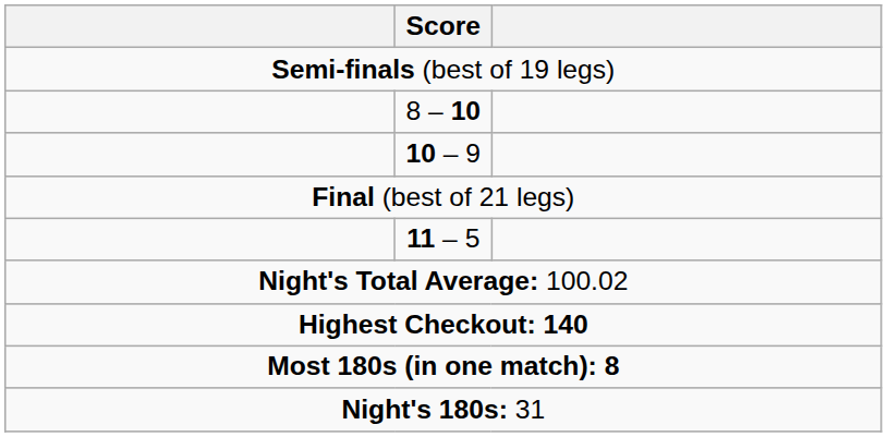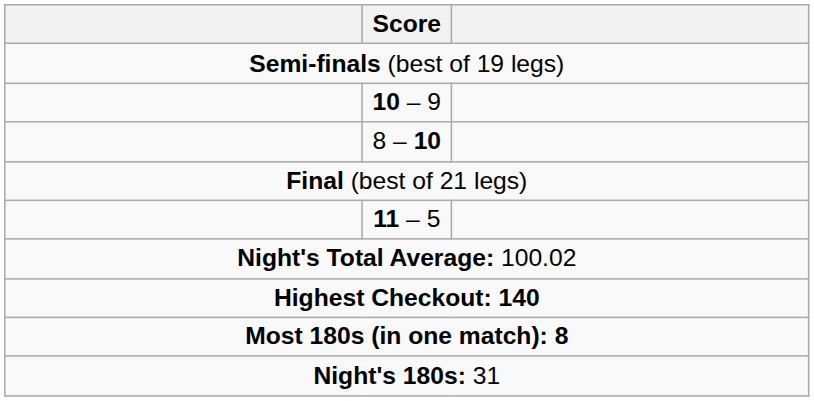 <table class=wikitable style="text-align:center">
 <tr>
 <th width=225></th>
 <th width=50>Score</th>
 <th width=225></th>
 </tr>
 <tr align=center>
 <td colspan="3"><strong>Semi-finals</strong> (best of 19 legs)</td>
 </tr>
 <tr align=left>
 <td align=right></td>
-<td align=center>8 – <strong>10</strong></td>
+<td align=center><strong>10</strong> – 9</td>
 <td></td>
 </tr>
 <tr align=left>
 <td align=right></td>
-<td align=center><strong>10</strong> – 9</td>
+<td align=center>8 – <strong>10</strong></td>
 <td></td>
 </tr>
 <tr align=center>
 <td colspan="3"><strong>Final</strong> (best of 21 legs)</td>
 </tr>
 <tr align=left>
 <td align=right></td>
 <td align=center><strong>11</strong> – 5</td>
 <td></td>
 </tr>
 <tr align=center>
 <td colspan="3"><strong>Night's Total Average:</strong> 100.02</td>
 </tr>
 <tr align=center>
 <td colspan="3"><strong>Highest Checkout:</strong>  <strong>140</strong></td>
 </tr>
 <tr align=center>
 <td colspan="3"><strong>Most 180s (in one match):</strong>  <strong>8</strong></td>
 </tr>
 <tr align=center>
 <td colspan="3"><strong>Night's 180s:</strong> 31</td>
 </tr>
 </table>
